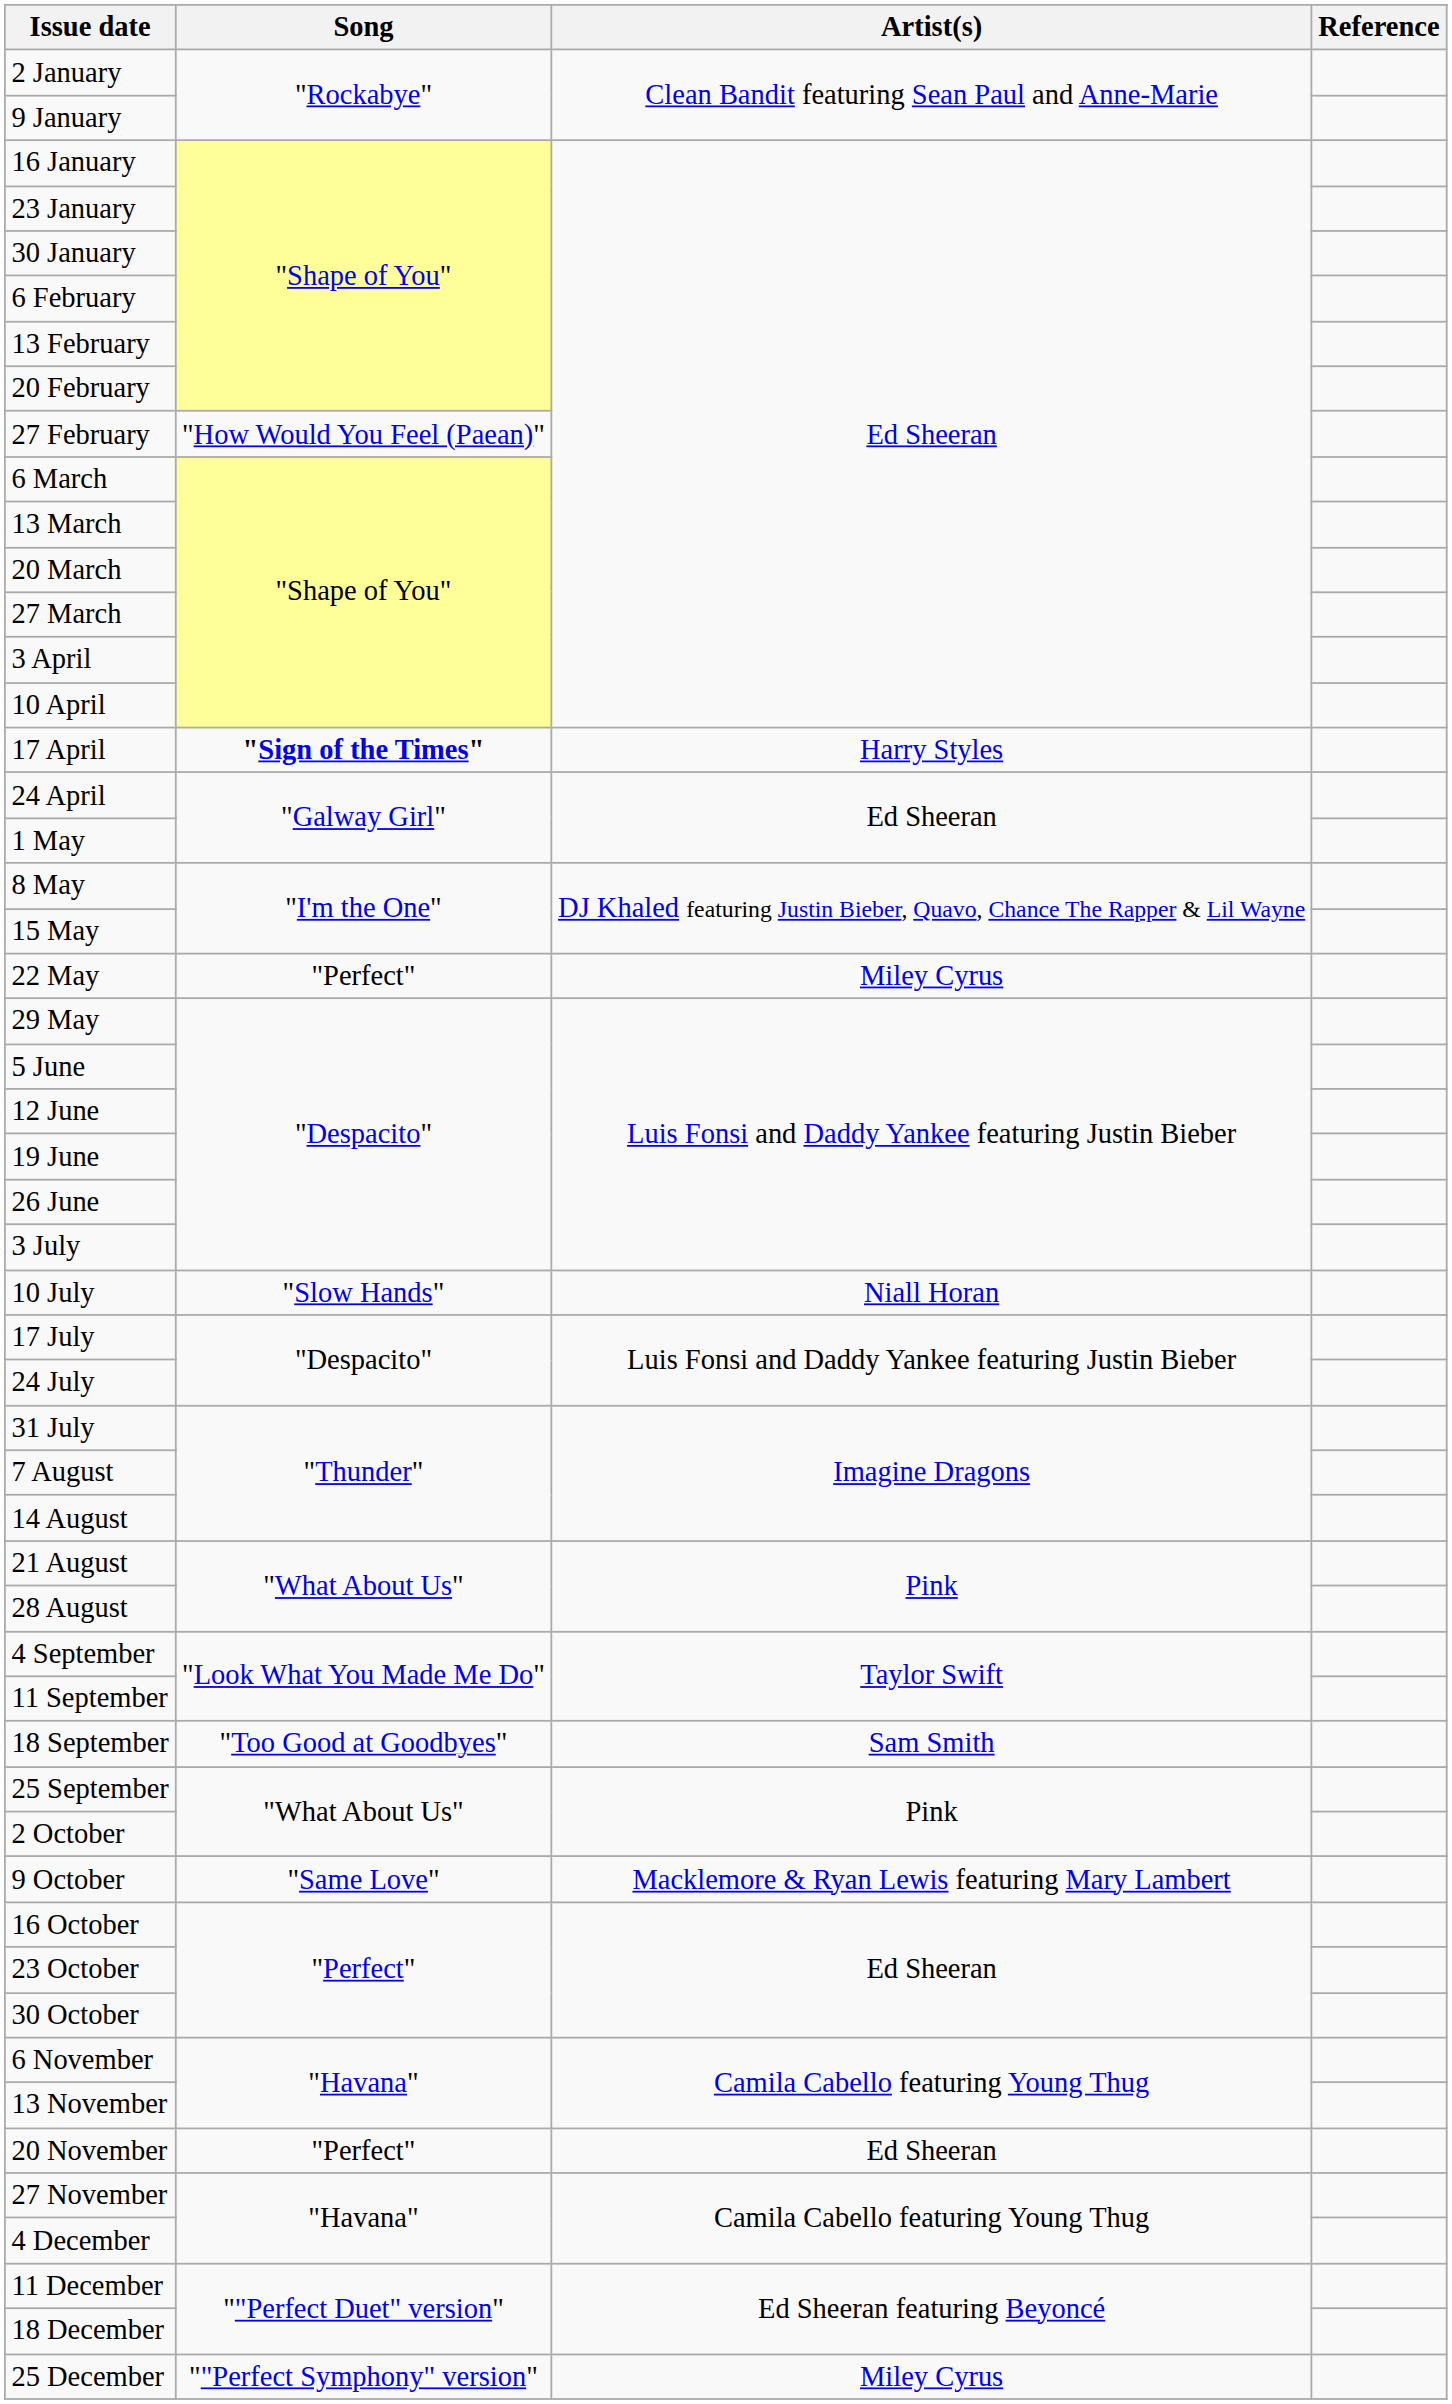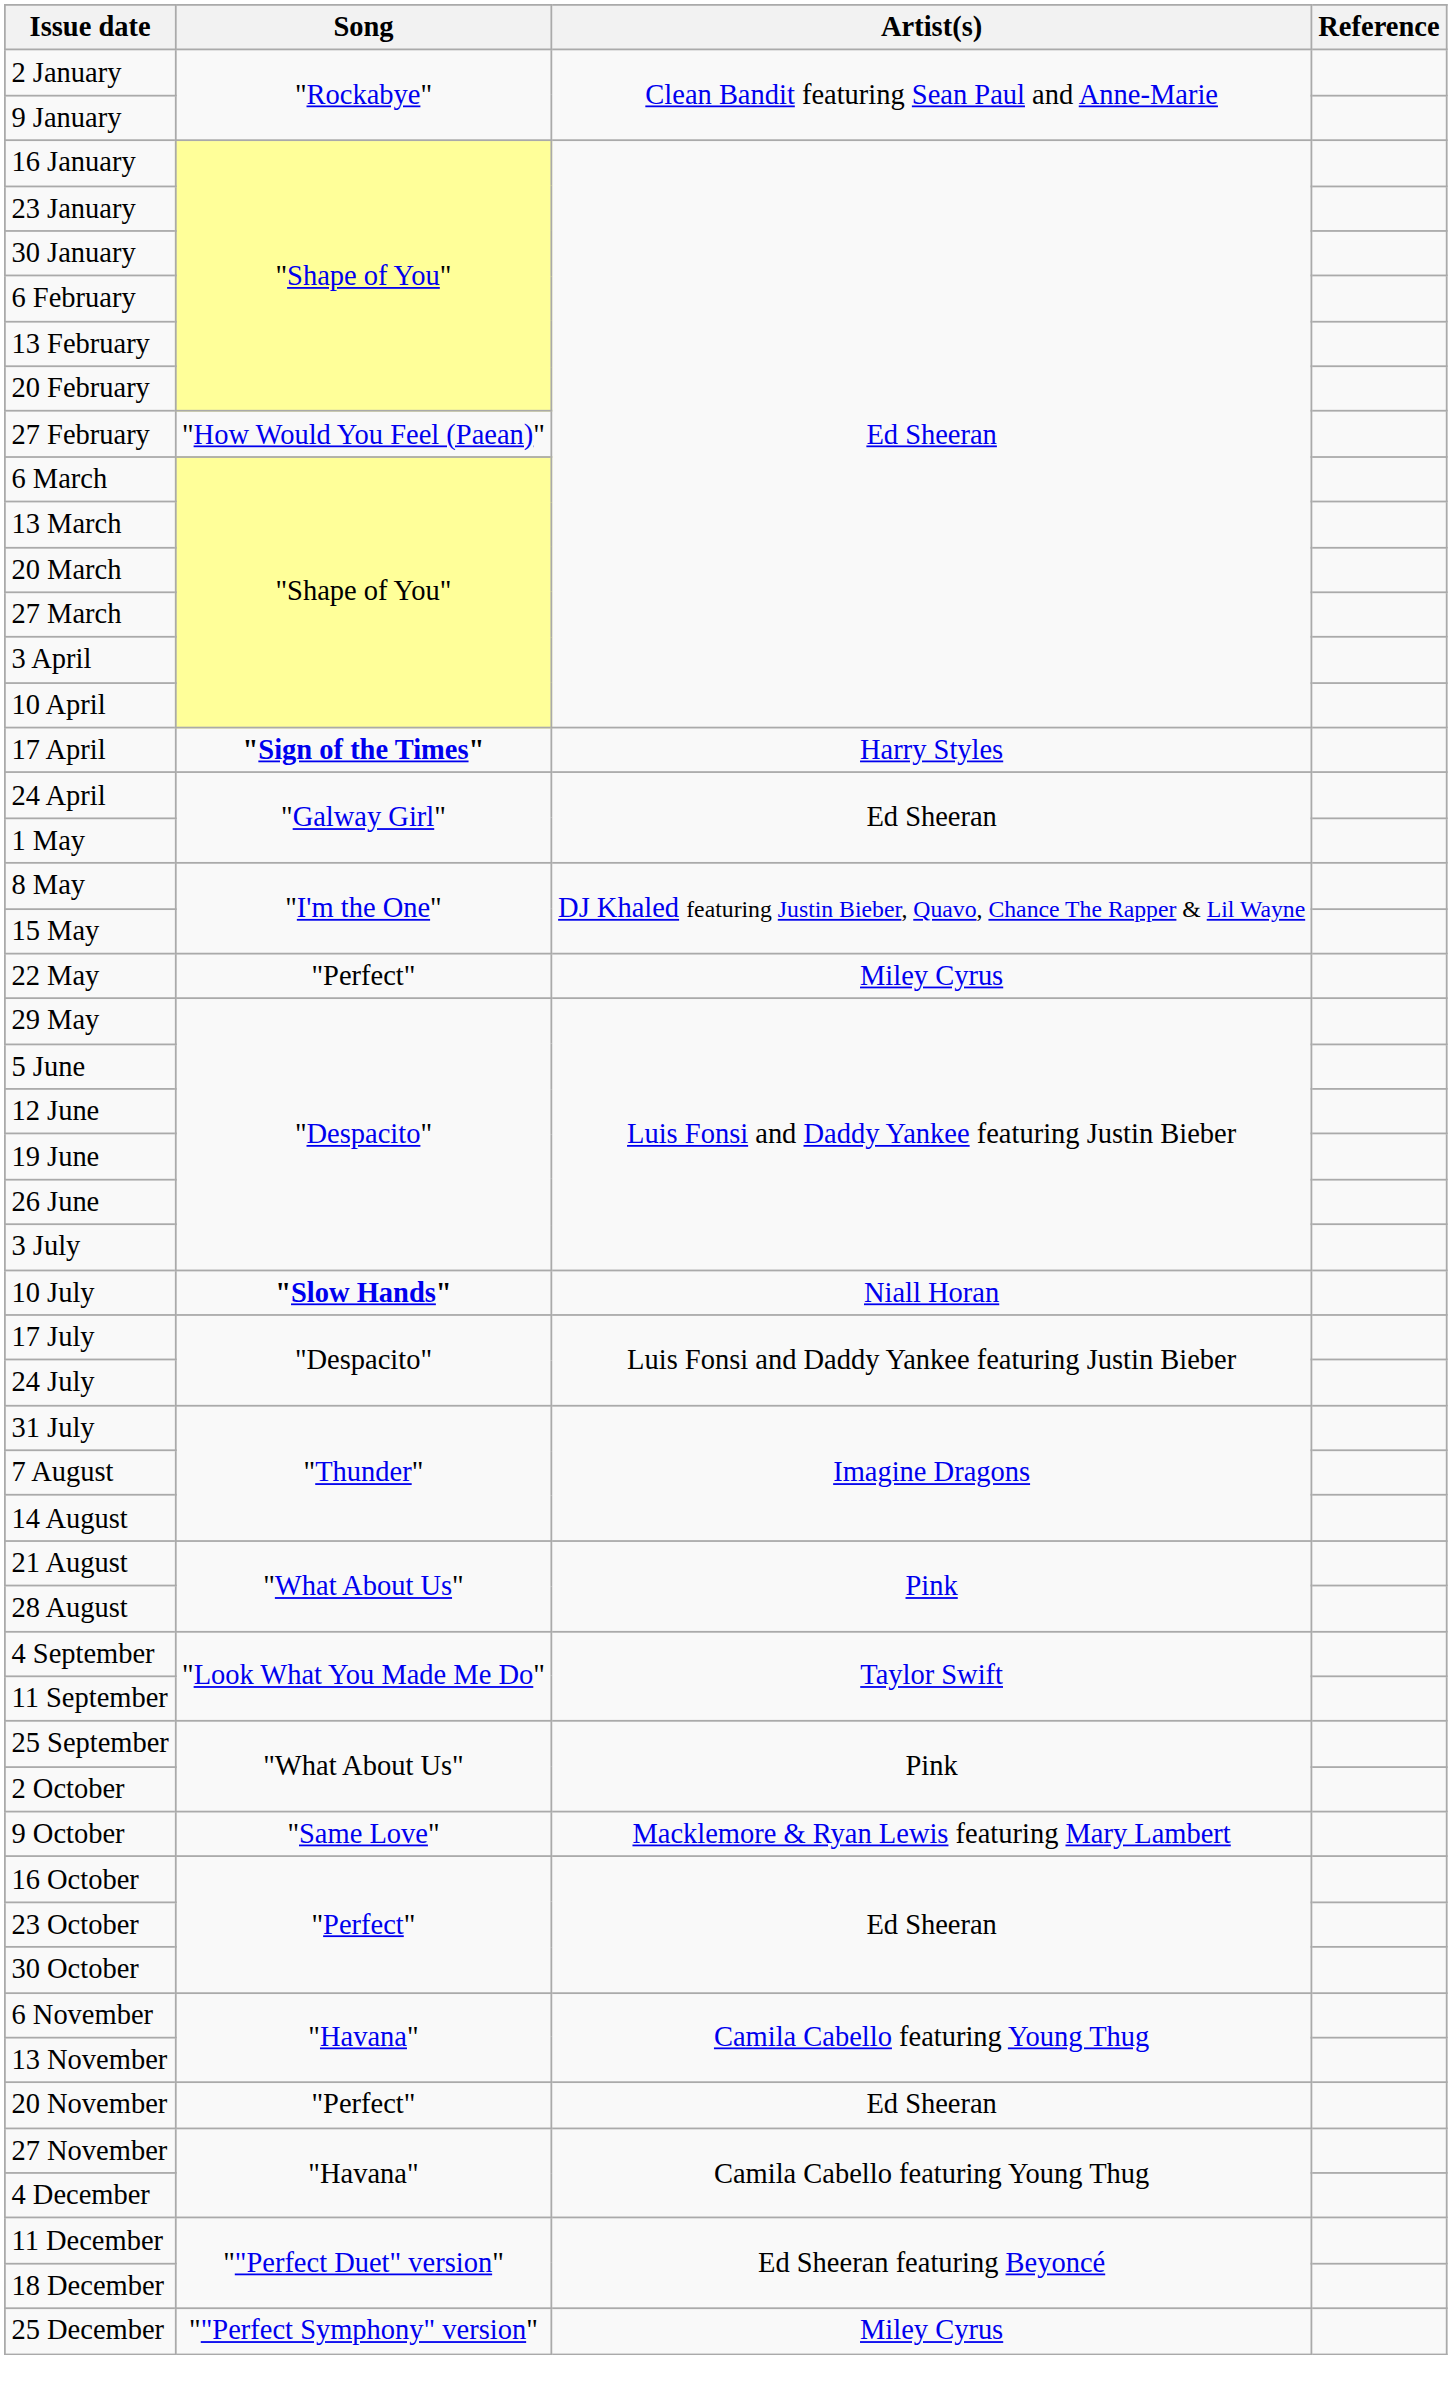 <table class="wikitable">
 <tr>
 <th>Issue date</th>
 <th>Song</th>
 <th>Artist(s)</th>
 <th>Reference</th>
 </tr>
 <tr>
 <td align="left">2 January</td>
 <td align="center" rowspan="2">"<a href='#'>Rockabye</a>"</td>
 <td align="center" rowspan="2"><a href='#'>Clean Bandit</a> featuring <a href='#'>Sean Paul</a> and <a href='#'>Anne-Marie</a></td>
 <td align="center"></td>
 </tr>
 <tr>
 <td align="left">9 January</td>
 <td align="center"></td>
 </tr>
 <tr>
 <td align="left">16 January</td>
 <td bgcolor=#FFFF99 align="center" rowspan="6">"<a href='#'>Shape of You</a>"</td>
 <td align="center" rowspan="13"><a href='#'>Ed Sheeran</a></td>
 <td align="center"></td>
 </tr>
 <tr>
 <td align="left">23 January</td>
 <td align="center"></td>
 </tr>
 <tr>
 <td align="left">30 January</td>
 <td align="center"></td>
 </tr>
 <tr>
 <td align="left">6 February</td>
 <td align="center"></td>
 </tr>
 <tr>
 <td align="left">13 February</td>
 <td align="center"></td>
 </tr>
 <tr>
 <td align="left">20 February</td>
 <td align="center"></td>
 </tr>
 <tr>
 <td align="left">27 February</td>
 <td align="center">"<a href='#'>How Would You Feel (Paean)</a>"</td>
 <td align="center"></td>
 </tr>
 <tr>
 <td align="left">6 March</td>
 <td bgcolor=#FFFF99 align="center" rowspan="6">"Shape of You"</td>
 <td align="center"></td>
 </tr>
 <tr>
 <td align="left">13 March</td>
 <td align="center"></td>
 </tr>
 <tr>
 <td align="left">20 March</td>
 <td align="center"></td>
 </tr>
 <tr>
 <td align="left">27 March</td>
 <td align="center"></td>
 </tr>
 <tr>
 <td align="left">3 April</td>
 <td align="center"></td>
 </tr>
 <tr>
 <td align="left">10 April</td>
 <td align="center"></td>
 </tr>
 <tr>
 <td align="left">17 April</td>
 <td align="center"><strong>"<a href='#'>Sign of the Times</a>"</strong></td>
 <td align="center"><a href='#'>Harry Styles</a></td>
 <td align="center"></td>
 </tr>
 <tr>
 <td align="left">24 April</td>
 <td align="center" rowspan="2">"<a href='#'>Galway Girl</a>"</td>
 <td align="center" rowspan="2">Ed Sheeran</td>
 <td align="center"></td>
 </tr>
 <tr>
 <td align="left">1 May</td>
 <td align="center"></td>
 </tr>
 <tr>
 <td align="left">8 May</td>
 <td align="center" rowspan="2">"<a href='#'>I'm the One</a>"</td>
 <td align="center" rowspan="2"><a href='#'>DJ Khaled</a> <small> featuring <a href='#'>Justin Bieber</a>, <a href='#'>Quavo</a>, <a href='#'>Chance The Rapper</a> & <a href='#'>Lil Wayne</a> </small></td>
 <td align="center"></td>
 </tr>
 <tr>
 <td align="left">15 May</td>
 <td align="center"></td>
 </tr>
 <tr>
 <td align="left">22 May</td>
 <td align="center">"Perfect"</td>
 <td align="center"><a href='#'>Miley Cyrus</a></td>
 <td align="center"></td>
 </tr>
 <tr>
 <td align="left">29 May</td>
 <td align="center" rowspan="6">"<a href='#'>Despacito</a>"</td>
 <td align="center" rowspan="6"><a href='#'>Luis Fonsi</a> and <a href='#'>Daddy Yankee</a> featuring Justin Bieber</td>
 <td align="center"></td>
 </tr>
 <tr>
 <td align="left">5 June</td>
 <td align="center"></td>
 </tr>
 <tr>
 <td align="left">12 June</td>
 <td align="center"></td>
 </tr>
 <tr>
 <td align="left">19 June</td>
 <td align="center"></td>
 </tr>
 <tr>
 <td align="left">26 June</td>
 <td align="center"></td>
 </tr>
 <tr>
 <td align="left">3 July</td>
 <td align="center"></td>
 </tr>
 <tr>
 <td align="left">10 July</td>
-<td align="center">"<a href='#'>Slow Hands</a>"</td>
+<td align="center"><strong>"<a href='#'>Slow Hands</a>"</strong></td>
 <td align="center"><a href='#'>Niall Horan</a></td>
 <td align="center"></td>
 </tr>
 <tr>
 <td align="left">17 July</td>
 <td align="center" rowspan="2">"Despacito"</td>
 <td align="center" rowspan="2">Luis Fonsi and Daddy Yankee featuring Justin Bieber</td>
 <td align="center"></td>
 </tr>
 <tr>
 <td align="left">24 July</td>
 <td align="center"></td>
 </tr>
 <tr>
 <td align="left">31 July</td>
 <td align="center" rowspan="3">"<a href='#'>Thunder</a>"</td>
 <td align="center" rowspan="3"><a href='#'>Imagine Dragons</a></td>
 <td align="center"></td>
 </tr>
 <tr>
 <td align="left">7 August</td>
 <td align="center"></td>
 </tr>
 <tr>
 <td align="left">14 August</td>
 <td align="center"></td>
 </tr>
 <tr>
 <td align="left">21 August</td>
 <td align="center" rowspan="2">"<a href='#'>What About Us</a>"</td>
 <td align="center" rowspan="2"><a href='#'>Pink</a></td>
 <td align="center"></td>
 </tr>
 <tr>
 <td align="left">28 August</td>
 <td align="center"></td>
 </tr>
 <tr>
 <td align="left">4 September</td>
 <td align="center" rowspan="2">"<a href='#'>Look What You Made Me Do</a>"</td>
 <td align="center" rowspan="2"><a href='#'>Taylor Swift</a></td>
 <td align="center"></td>
 </tr>
 <tr>
 <td align="left">11 September</td>
-<td align="center"></td>
-</tr>
-<tr>
-<td align="left">18 September</td>
-<td align="center">"<a href='#'>Too Good at Goodbyes</a>"</td>
-<td align="center"><a href='#'>Sam Smith</a></td>
 <td align="center"></td>
 </tr>
 <tr>
 <td align="left">25 September</td>
 <td align="center" rowspan="2">"What About Us"</td>
 <td align="center" rowspan="2">Pink</td>
 <td align="center"></td>
 </tr>
 <tr>
 <td align="left">2 October</td>
 <td align="center"></td>
 </tr>
 <tr>
 <td align="left">9 October</td>
 <td align="center">"<a href='#'>Same Love</a>"</td>
 <td align="center"><a href='#'>Macklemore & Ryan Lewis</a> featuring <a href='#'>Mary Lambert</a></td>
 <td align="center"></td>
 </tr>
 <tr>
 <td align="left">16 October</td>
 <td align="center" rowspan="3">"<a href='#'>Perfect</a>"</td>
 <td align="center" rowspan="3">Ed Sheeran</td>
 <td align="center"></td>
 </tr>
 <tr>
 <td align="left">23 October</td>
 <td align="center"></td>
 </tr>
 <tr>
 <td align="left">30 October</td>
 <td align="center"></td>
 </tr>
 <tr>
 <td align="left">6 November</td>
 <td align="center" rowspan="2">"<a href='#'>Havana</a>"</td>
 <td align="center" rowspan="2"><a href='#'>Camila Cabello</a> featuring <a href='#'>Young Thug</a></td>
 <td align="center"></td>
 </tr>
 <tr>
 <td align="left">13 November</td>
 <td align="center"></td>
 </tr>
 <tr>
 <td align="left">20 November</td>
 <td align="center">"Perfect"</td>
 <td align="center">Ed Sheeran</td>
 <td align="center"></td>
 </tr>
 <tr>
 <td align="left">27 November</td>
 <td align="center" rowspan="2">"Havana"</td>
 <td align="center" rowspan="2">Camila Cabello featuring Young Thug</td>
 <td align="center"></td>
 </tr>
 <tr>
 <td align="left">4 December</td>
 <td align="center"></td>
 </tr>
 <tr>
 <td align="left">11 December</td>
 <td align="center" rowspan="2">"<a href='#'>"Perfect Duet" version</a>"</td>
 <td align="center" rowspan="2">Ed Sheeran featuring <a href='#'>Beyoncé</a></td>
 <td align="center"></td>
 </tr>
 <tr>
 <td align="left">18 December</td>
 <td align="center"></td>
 </tr>
 <tr>
 <td align="left">25 December</td>
 <td align="center">"<a href='#'>"Perfect Symphony" version</a>"</td>
 <td align="center"><a href='#'>Miley Cyrus</a></td>
 <td align="center"></td>
 </tr>
 </table>
